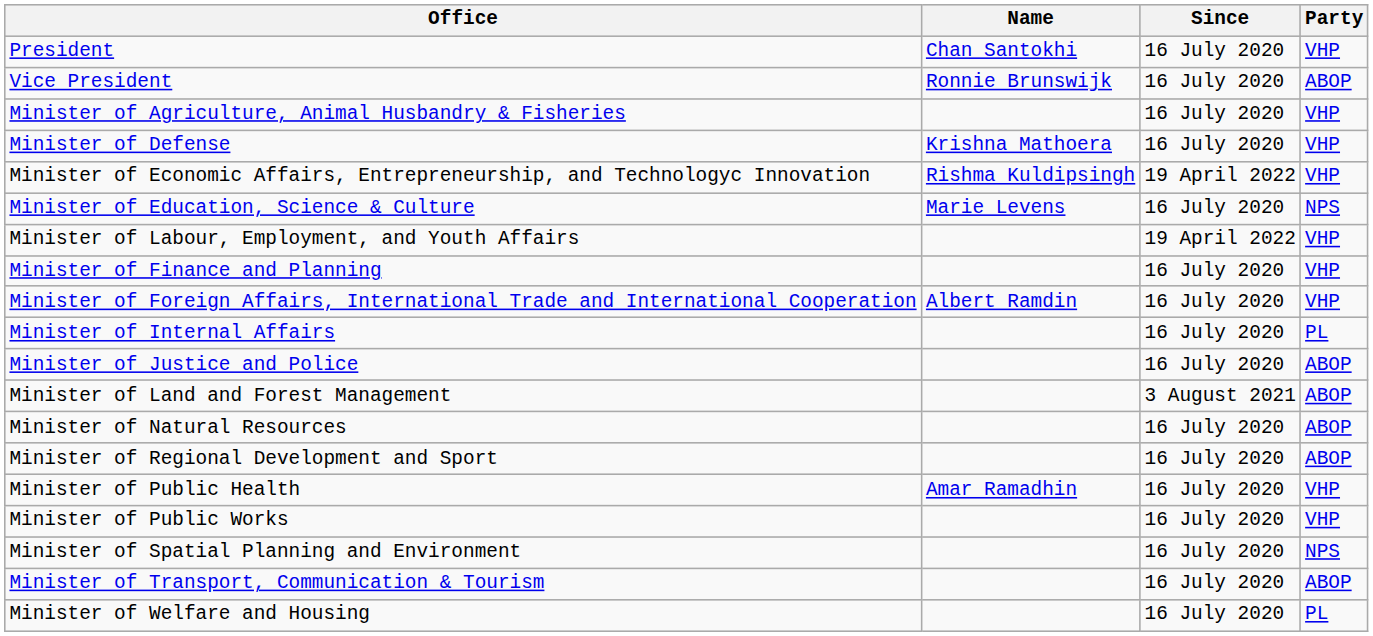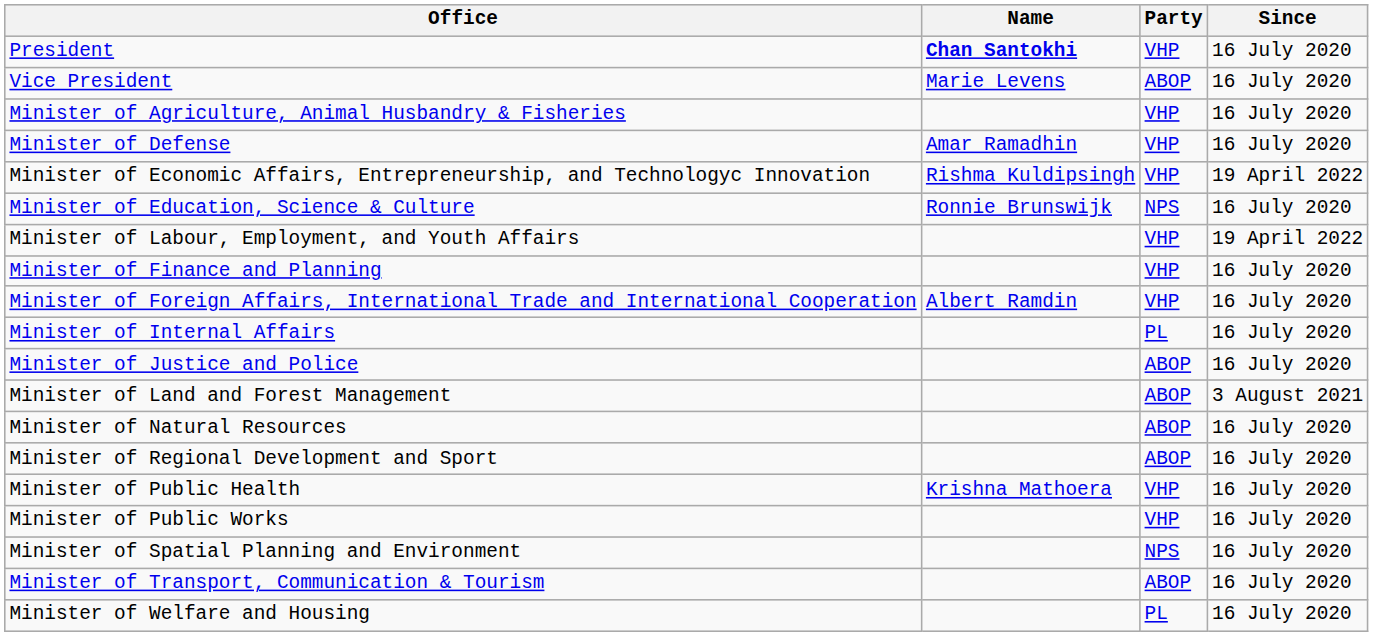 <table class="wikitable" style="font-size:95%; margin-right:1em;">
 <tr>
 <th>Office</th>
 <th>Name</th>
+<th>Party</th>
 <th>Since</th>
-<th>Party</th>
 </tr>
 <tr>
 <td><a href='#'>President</a></td>
-<td><a href='#'>Chan Santokhi</a></td>
+<td><strong><a href='#'>Chan Santokhi</a></strong></td>
+<td><a href='#'>VHP</a></td>
 <td>16 July 2020</td>
-<td><a href='#'>VHP</a></td>
 </tr>
 <tr>
 <td><a href='#'>Vice President</a></td>
-<td><a href='#'>Ronnie Brunswijk</a></td>
+<td><a href='#'>Marie Levens</a></td>
+<td><a href='#'>ABOP</a></td>
 <td>16 July 2020</td>
-<td><a href='#'>ABOP</a></td>
 </tr>
 <tr>
 <td><a href='#'>Minister of Agriculture, Animal Husbandry & Fisheries</a></td>
 <td></td>
+<td><a href='#'>VHP</a></td>
 <td>16 July 2020</td>
-<td><a href='#'>VHP</a></td>
 </tr>
 <tr>
 <td><a href='#'>Minister of Defense</a></td>
-<td><a href='#'>Krishna Mathoera</a></td>
+<td><a href='#'>Amar Ramadhin</a></td>
+<td><a href='#'>VHP</a></td>
 <td>16 July 2020</td>
-<td><a href='#'>VHP</a></td>
 </tr>
 <tr>
 <td>Minister of Economic Affairs, Entrepreneurship, and Technologyc Innovation</td>
 <td><a href='#'>Rishma Kuldipsingh</a></td>
+<td><a href='#'>VHP</a></td>
 <td>19 April 2022</td>
-<td><a href='#'>VHP</a></td>
 </tr>
 <tr>
 <td><a href='#'>Minister of Education, Science & Culture</a></td>
-<td><a href='#'>Marie Levens</a></td>
+<td><a href='#'>Ronnie Brunswijk</a></td>
+<td><a href='#'>NPS</a></td>
 <td>16 July 2020</td>
-<td><a href='#'>NPS</a></td>
 </tr>
 <tr>
 <td>Minister of Labour, Employment, and Youth Affairs</td>
 <td></td>
+<td><a href='#'>VHP</a></td>
 <td>19 April 2022</td>
-<td><a href='#'>VHP</a></td>
 </tr>
 <tr>
 <td><a href='#'>Minister of Finance and Planning</a></td>
 <td></td>
+<td><a href='#'>VHP</a></td>
 <td>16 July 2020</td>
-<td><a href='#'>VHP</a></td>
 </tr>
 <tr>
 <td><a href='#'>Minister of Foreign Affairs, International Trade and International Cooperation</a></td>
 <td><a href='#'>Albert Ramdin</a></td>
+<td><a href='#'>VHP</a></td>
 <td>16 July 2020</td>
-<td><a href='#'>VHP</a></td>
 </tr>
 <tr>
 <td><a href='#'>Minister of Internal Affairs</a></td>
 <td></td>
+<td><a href='#'>PL</a></td>
 <td>16 July 2020</td>
-<td><a href='#'>PL</a></td>
 </tr>
 <tr>
 <td><a href='#'>Minister of Justice and Police</a></td>
 <td></td>
+<td><a href='#'>ABOP</a></td>
 <td>16 July 2020</td>
-<td><a href='#'>ABOP</a></td>
 </tr>
 <tr>
 <td>Minister of Land and Forest Management</td>
 <td></td>
+<td><a href='#'>ABOP</a></td>
 <td>3 August 2021</td>
-<td><a href='#'>ABOP</a></td>
 </tr>
 <tr>
 <td>Minister of Natural Resources</td>
 <td></td>
+<td><a href='#'>ABOP</a></td>
 <td>16 July 2020</td>
-<td><a href='#'>ABOP</a></td>
 </tr>
 <tr>
 <td>Minister of Regional Development and Sport</td>
 <td></td>
+<td><a href='#'>ABOP</a></td>
 <td>16 July 2020</td>
-<td><a href='#'>ABOP</a></td>
 </tr>
 <tr>
 <td>Minister of Public Health</td>
-<td><a href='#'>Amar Ramadhin</a></td>
+<td><a href='#'>Krishna Mathoera</a></td>
+<td><a href='#'>VHP</a></td>
 <td>16 July 2020</td>
-<td><a href='#'>VHP</a></td>
 </tr>
 <tr>
 <td>Minister of Public Works</td>
 <td></td>
+<td><a href='#'>VHP</a></td>
 <td>16 July 2020</td>
-<td><a href='#'>VHP</a></td>
 </tr>
 <tr>
 <td>Minister of Spatial Planning and Environment</td>
 <td></td>
+<td><a href='#'>NPS</a></td>
 <td>16 July 2020</td>
-<td><a href='#'>NPS</a></td>
 </tr>
 <tr>
 <td><a href='#'>Minister of Transport, Communication & Tourism</a></td>
 <td></td>
+<td><a href='#'>ABOP</a></td>
 <td>16 July 2020</td>
-<td><a href='#'>ABOP</a></td>
 </tr>
 <tr>
 <td>Minister of Welfare and Housing</td>
 <td></td>
+<td><a href='#'>PL</a></td>
 <td>16 July 2020</td>
-<td><a href='#'>PL</a></td>
 </tr>
 </table>
